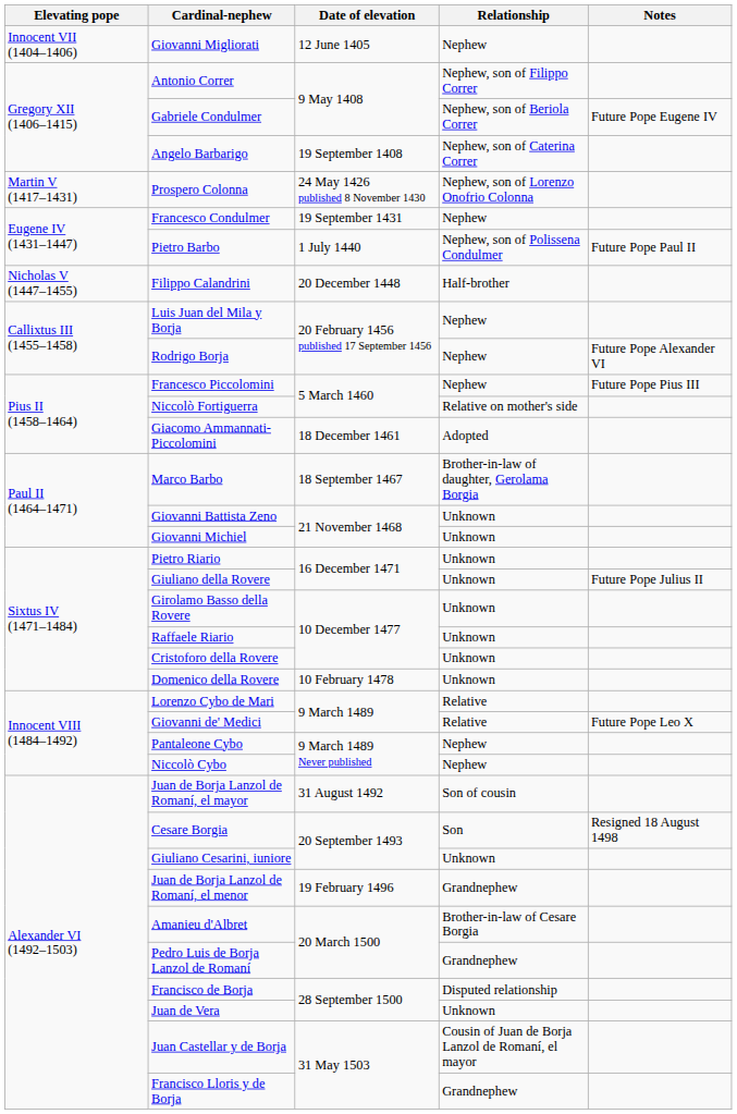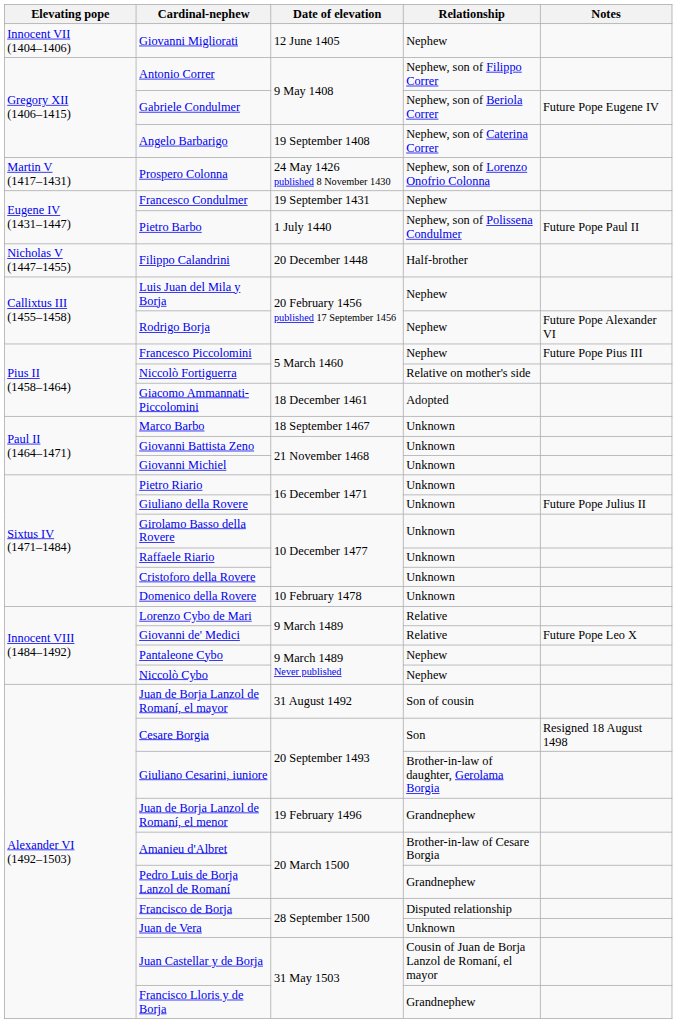 <table class=wikitable>
 <tr>
 <th width="200">Elevating pope</th>
 <th width="200">Cardinal-nephew</th>
 <th width="200">Date of elevation</th>
 <th width="200">Relationship</th>
 <th width="200">Notes</th>
 </tr>
 <tr>
 <td><a href='#'>Innocent VII</a><br>(1404–1406)</td>
 <td><a href='#'>Giovanni Migliorati</a></td>
 <td>12 June 1405</td>
 <td>Nephew</td>
 <td></td>
 </tr>
 <tr>
 <td rowspan=3><a href='#'>Gregory XII</a><br>(1406–1415)</td>
 <td><a href='#'>Antonio Correr</a></td>
 <td rowspan=2>9 May 1408</td>
 <td>Nephew, son of <a href='#'>Filippo Correr</a></td>
 <td></td>
 </tr>
 <tr>
 <td><a href='#'>Gabriele Condulmer</a></td>
 <td>Nephew, son of <a href='#'>Beriola Correr</a></td>
 <td>Future Pope Eugene IV</td>
 </tr>
 <tr>
 <td><a href='#'>Angelo Barbarigo</a></td>
 <td>19 September 1408</td>
 <td>Nephew, son of <a href='#'>Caterina Correr</a></td>
 <td></td>
 </tr>
 <tr>
 <td><a href='#'>Martin V</a><br>(1417–1431)</td>
 <td><a href='#'>Prospero Colonna</a></td>
 <td>24 May 1426<br><small><a href='#'>published</a> 8 November 1430</small></td>
 <td>Nephew, son of <a href='#'>Lorenzo Onofrio Colonna</a></td>
 <td></td>
 </tr>
 <tr>
 <td rowspan=2><a href='#'>Eugene IV</a><br>(1431–1447)</td>
 <td><a href='#'>Francesco Condulmer</a></td>
 <td>19 September 1431</td>
 <td>Nephew</td>
 <td></td>
 </tr>
 <tr>
 <td><a href='#'>Pietro Barbo</a></td>
 <td>1 July 1440</td>
 <td>Nephew, son of <a href='#'>Polissena Condulmer</a></td>
 <td>Future Pope Paul II</td>
 </tr>
 <tr>
 <td><a href='#'>Nicholas V</a><br>(1447–1455)</td>
 <td><a href='#'>Filippo Calandrini</a></td>
 <td>20 December 1448</td>
 <td>Half-brother</td>
 <td></td>
 </tr>
 <tr>
 <td rowspan=2><a href='#'>Callixtus III</a><br>(1455–1458)</td>
 <td><a href='#'>Luis Juan del Mila y Borja</a></td>
 <td rowspan=2>20 February 1456<br><small><a href='#'>published</a> 17 September 1456</small></td>
 <td>Nephew</td>
 <td></td>
 </tr>
 <tr>
 <td><a href='#'>Rodrigo Borja</a></td>
 <td>Nephew</td>
 <td>Future Pope Alexander VI</td>
 </tr>
 <tr>
 <td rowspan=3><a href='#'>Pius II</a><br>(1458–1464)</td>
 <td><a href='#'>Francesco Piccolomini</a></td>
 <td rowspan=2>5 March 1460</td>
 <td>Nephew</td>
 <td>Future Pope Pius III</td>
 </tr>
 <tr>
 <td><a href='#'>Niccolò Fortiguerra</a></td>
 <td>Relative on mother's side</td>
 <td></td>
 </tr>
 <tr>
 <td><a href='#'>Giacomo Ammannati-Piccolomini</a></td>
 <td>18 December 1461</td>
 <td>Adopted</td>
 <td></td>
 </tr>
 <tr>
 <td rowspan=3><a href='#'>Paul II</a><br>(1464–1471)</td>
 <td><a href='#'>Marco Barbo</a></td>
 <td>18 September 1467</td>
-<td>Brother-in-law of daughter, <a href='#'>Gerolama Borgia</a></td>
+<td>Unknown</td>
 <td></td>
 </tr>
 <tr>
 <td><a href='#'>Giovanni Battista Zeno</a></td>
 <td rowspan=2>21 November 1468</td>
 <td>Unknown</td>
 <td></td>
 </tr>
 <tr>
 <td><a href='#'>Giovanni Michiel</a></td>
 <td>Unknown</td>
 <td></td>
 </tr>
 <tr>
 <td rowspan=6><a href='#'>Sixtus IV</a><br>(1471–1484)</td>
 <td><a href='#'>Pietro Riario</a></td>
 <td rowspan=2>16 December 1471</td>
 <td>Unknown</td>
 <td></td>
 </tr>
 <tr>
 <td><a href='#'>Giuliano della Rovere</a></td>
 <td>Unknown</td>
 <td>Future Pope Julius II</td>
 </tr>
 <tr>
 <td><a href='#'>Girolamo Basso della Rovere</a></td>
 <td rowspan=3>10 December 1477</td>
 <td>Unknown</td>
 <td></td>
 </tr>
 <tr>
 <td><a href='#'>Raffaele Riario</a></td>
 <td>Unknown</td>
 <td></td>
 </tr>
 <tr>
 <td><a href='#'>Cristoforo della Rovere</a></td>
 <td>Unknown</td>
 <td></td>
 </tr>
 <tr>
 <td><a href='#'>Domenico della Rovere</a></td>
 <td>10 February 1478</td>
 <td>Unknown</td>
 <td></td>
 </tr>
 <tr>
 <td rowspan=4><a href='#'>Innocent VIII</a><br>(1484–1492)</td>
 <td><a href='#'>Lorenzo Cybo de Mari</a></td>
 <td rowspan=2>9 March 1489</td>
 <td>Relative</td>
 <td></td>
 </tr>
 <tr>
 <td><a href='#'>Giovanni de' Medici</a></td>
 <td>Relative</td>
 <td>Future Pope Leo X</td>
 </tr>
 <tr>
 <td><a href='#'>Pantaleone Cybo</a></td>
 <td rowspan=2>9 March 1489<br><small><a href='#'>Never published</a></small></td>
 <td>Nephew</td>
 <td></td>
 </tr>
 <tr>
 <td><a href='#'>Niccolò Cybo</a></td>
 <td>Nephew</td>
 <td></td>
 </tr>
 <tr>
 <td rowspan=10><a href='#'>Alexander VI</a><br>(1492–1503)</td>
 <td><a href='#'>Juan de Borja Lanzol de Romaní, el mayor</a></td>
 <td>31 August 1492</td>
 <td>Son of cousin</td>
 <td></td>
 </tr>
 <tr>
 <td><a href='#'>Cesare Borgia</a></td>
 <td rowspan=2>20 September 1493</td>
 <td>Son</td>
 <td>Resigned 18 August 1498</td>
 </tr>
 <tr>
 <td><a href='#'>Giuliano Cesarini, iuniore</a></td>
-<td>Unknown</td>
+<td>Brother-in-law of daughter, <a href='#'>Gerolama Borgia</a></td>
 <td></td>
 </tr>
 <tr>
 <td><a href='#'>Juan de Borja Lanzol de Romaní, el menor</a></td>
 <td>19 February 1496</td>
 <td>Grandnephew</td>
 <td></td>
 </tr>
 <tr>
 <td><a href='#'>Amanieu d'Albret</a></td>
 <td rowspan=2>20 March 1500</td>
 <td>Brother-in-law of Cesare Borgia</td>
 <td></td>
 </tr>
 <tr>
 <td><a href='#'>Pedro Luis de Borja Lanzol de Romaní</a></td>
 <td>Grandnephew</td>
 <td></td>
 </tr>
 <tr>
 <td><a href='#'>Francisco de Borja</a></td>
 <td rowspan=2>28 September 1500</td>
 <td>Disputed relationship</td>
 <td></td>
 </tr>
 <tr>
 <td><a href='#'>Juan de Vera</a></td>
 <td>Unknown</td>
 <td></td>
 </tr>
 <tr>
 <td><a href='#'>Juan Castellar y de Borja</a></td>
 <td rowspan=2>31 May 1503</td>
 <td>Cousin of Juan de Borja Lanzol de Romaní, el mayor</td>
 <td></td>
 </tr>
 <tr>
 <td><a href='#'>Francisco Lloris y de Borja</a></td>
 <td>Grandnephew</td>
 <td></td>
 </tr>
 </table>
